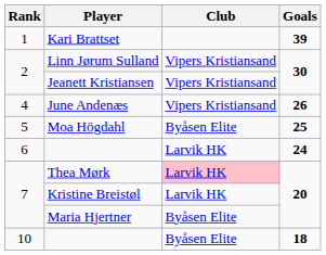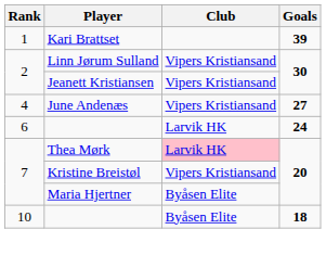 <table class="wikitable" style="text-align:center">
 <tr>
 <th>Rank</th>
 <th>Player</th>
 <th>Club</th>
 <th>Goals</th>
 </tr>
 <tr>
 <td>1</td>
 <td style="text-align:left"> <a href='#'>Kari Brattset</a></td>
 <td style="text-align:left"></td>
 <td><strong>39</strong></td>
 </tr>
 <tr>
 <td rowspan=2>2</td>
 <td style="text-align:left"> <a href='#'>Linn Jørum Sulland</a></td>
 <td style="text-align:left"><a href='#'>Vipers Kristiansand</a></td>
 <td rowspan=2><strong>30</strong></td>
 </tr>
 <tr>
 <td style="text-align:left"> <a href='#'>Jeanett Kristiansen</a></td>
 <td style="text-align:left"><a href='#'>Vipers Kristiansand</a></td>
 </tr>
 <tr>
 <td>4</td>
 <td style="text-align:left"> <a href='#'>June Andenæs</a></td>
 <td style="text-align:left"><a href='#'>Vipers Kristiansand</a></td>
-<td><strong>26</strong></td>
-</tr>
-<tr>
-<td>5</td>
-<td style="text-align:left"> <a href='#'>Moa Högdahl</a></td>
-<td style="text-align:left"><a href='#'>Byåsen Elite</a></td>
-<td><strong>25</strong></td>
+<td><strong>27</strong></td>
 </tr>
 <tr>
 <td>6</td>
 <td style="text-align:left"></td>
 <td style="text-align:left"><a href='#'>Larvik HK</a></td>
 <td><strong>24</strong></td>
 </tr>
 <tr>
 <td rowspan=3>7</td>
 <td style="text-align:left"> <a href='#'>Thea Mørk</a></td>
 <td style="background: pink; text-align:left"><a href='#'>Larvik HK</a></td>
 <td rowspan=3><strong>20</strong></td>
 </tr>
 <tr>
 <td style="text-align:left"> <a href='#'>Kristine Breistøl</a></td>
-<td style="text-align:left"><a href='#'>Larvik HK</a></td>
+<td style="text-align:left"><a href='#'>Vipers Kristiansand</a></td>
 </tr>
 <tr>
 <td style="text-align:left"> <a href='#'>Maria Hjertner</a></td>
 <td style="text-align:left"><a href='#'>Byåsen Elite</a></td>
 </tr>
 <tr>
 <td>10</td>
 <td style="text-align:left"></td>
 <td style="text-align:left"><a href='#'>Byåsen Elite</a></td>
 <td><strong>18</strong></td>
 </tr>
 </table>
